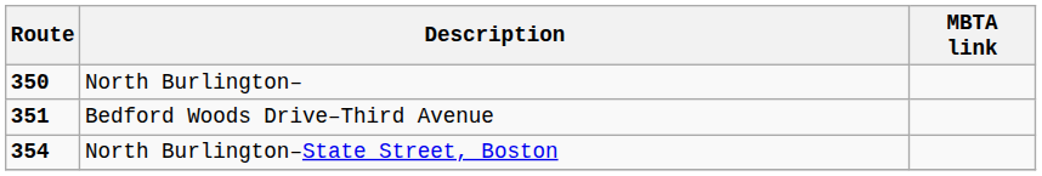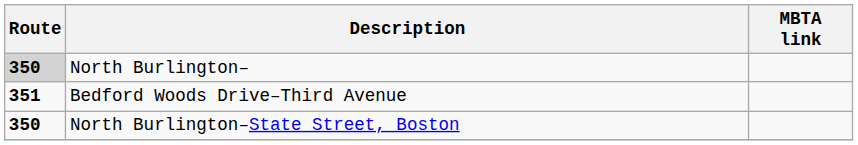 <table class="wikitable">
 <tr>
 <th scope="col" width="35">Route</th>
 <th scope="col" width="500">Description</th>
 <th scope="col" width="70">MBTA link</th>
 </tr>
 <tr>
-<td><strong>350</strong></td>
+<td style="background: lightgrey;"><strong>350</strong></td>
 <td>North Burlington–</td>
 <td></td>
 </tr>
 <tr>
 <td><strong>351</strong></td>
 <td>Bedford Woods Drive–Third Avenue</td>
 <td></td>
 </tr>
 <tr>
-<td><strong>354</strong></td>
+<td><strong>350</strong></td>
 <td>North Burlington–<a href='#'>State Street, Boston</a></td>
 <td></td>
 </tr>
 <tr>
 </tr>
 </table>
